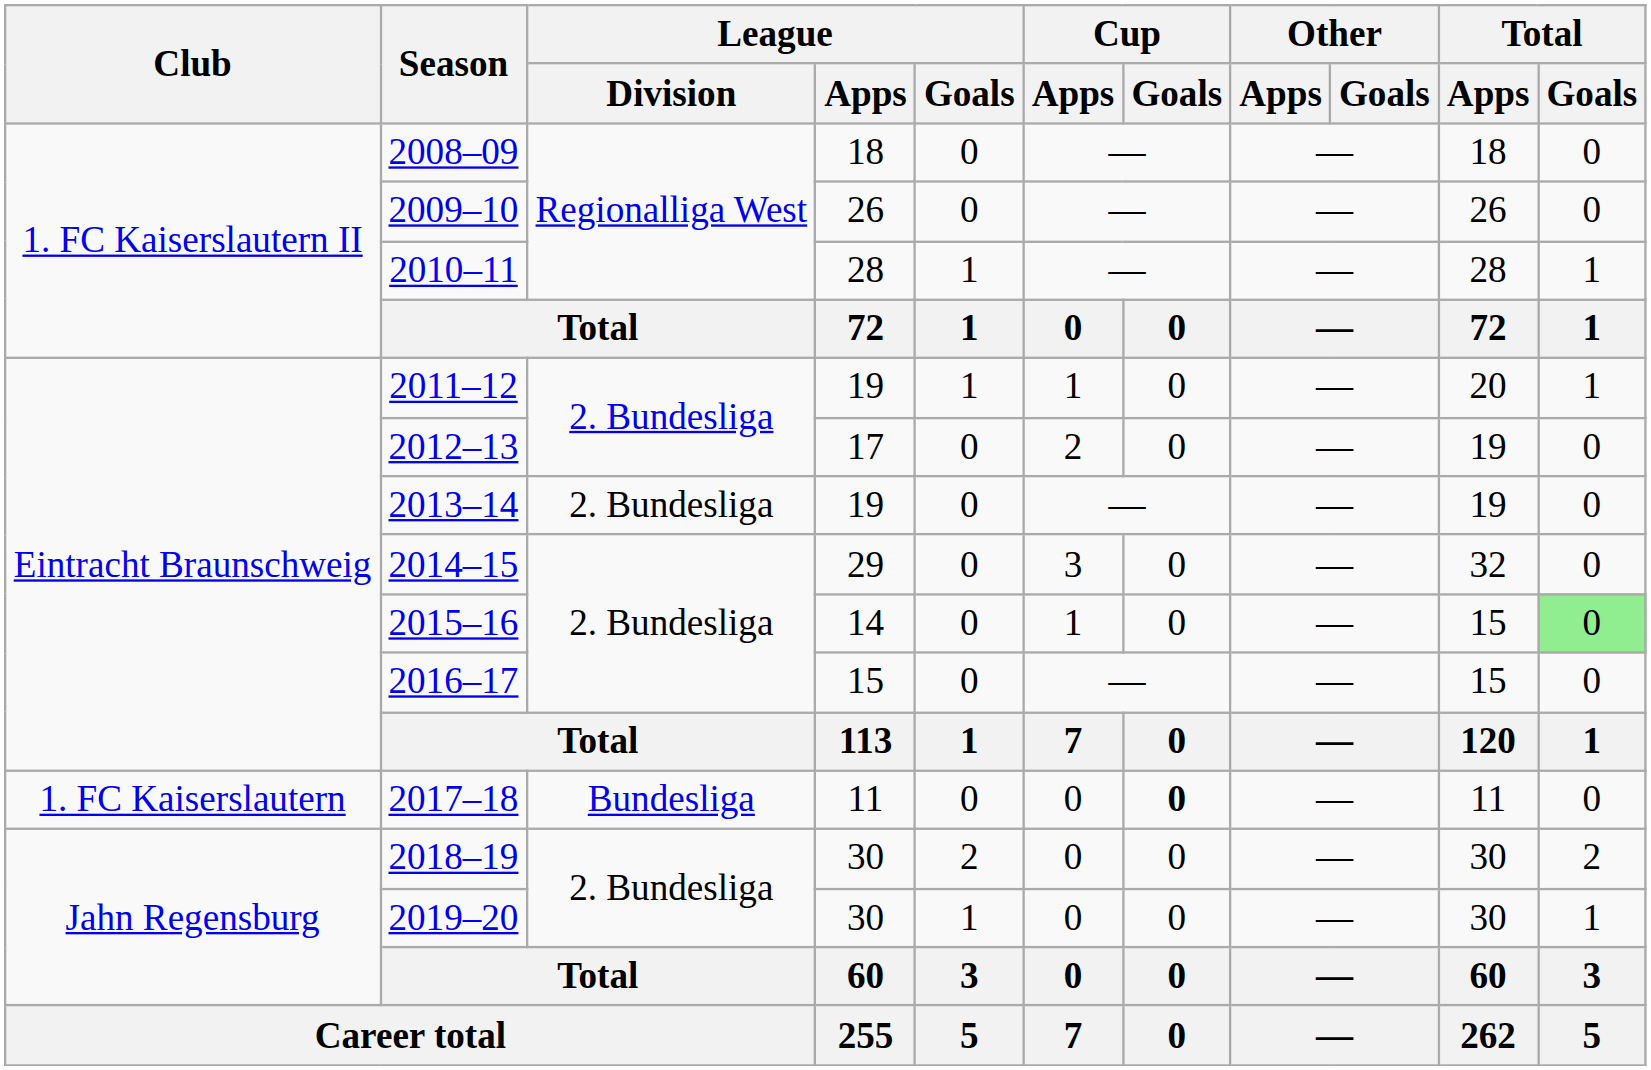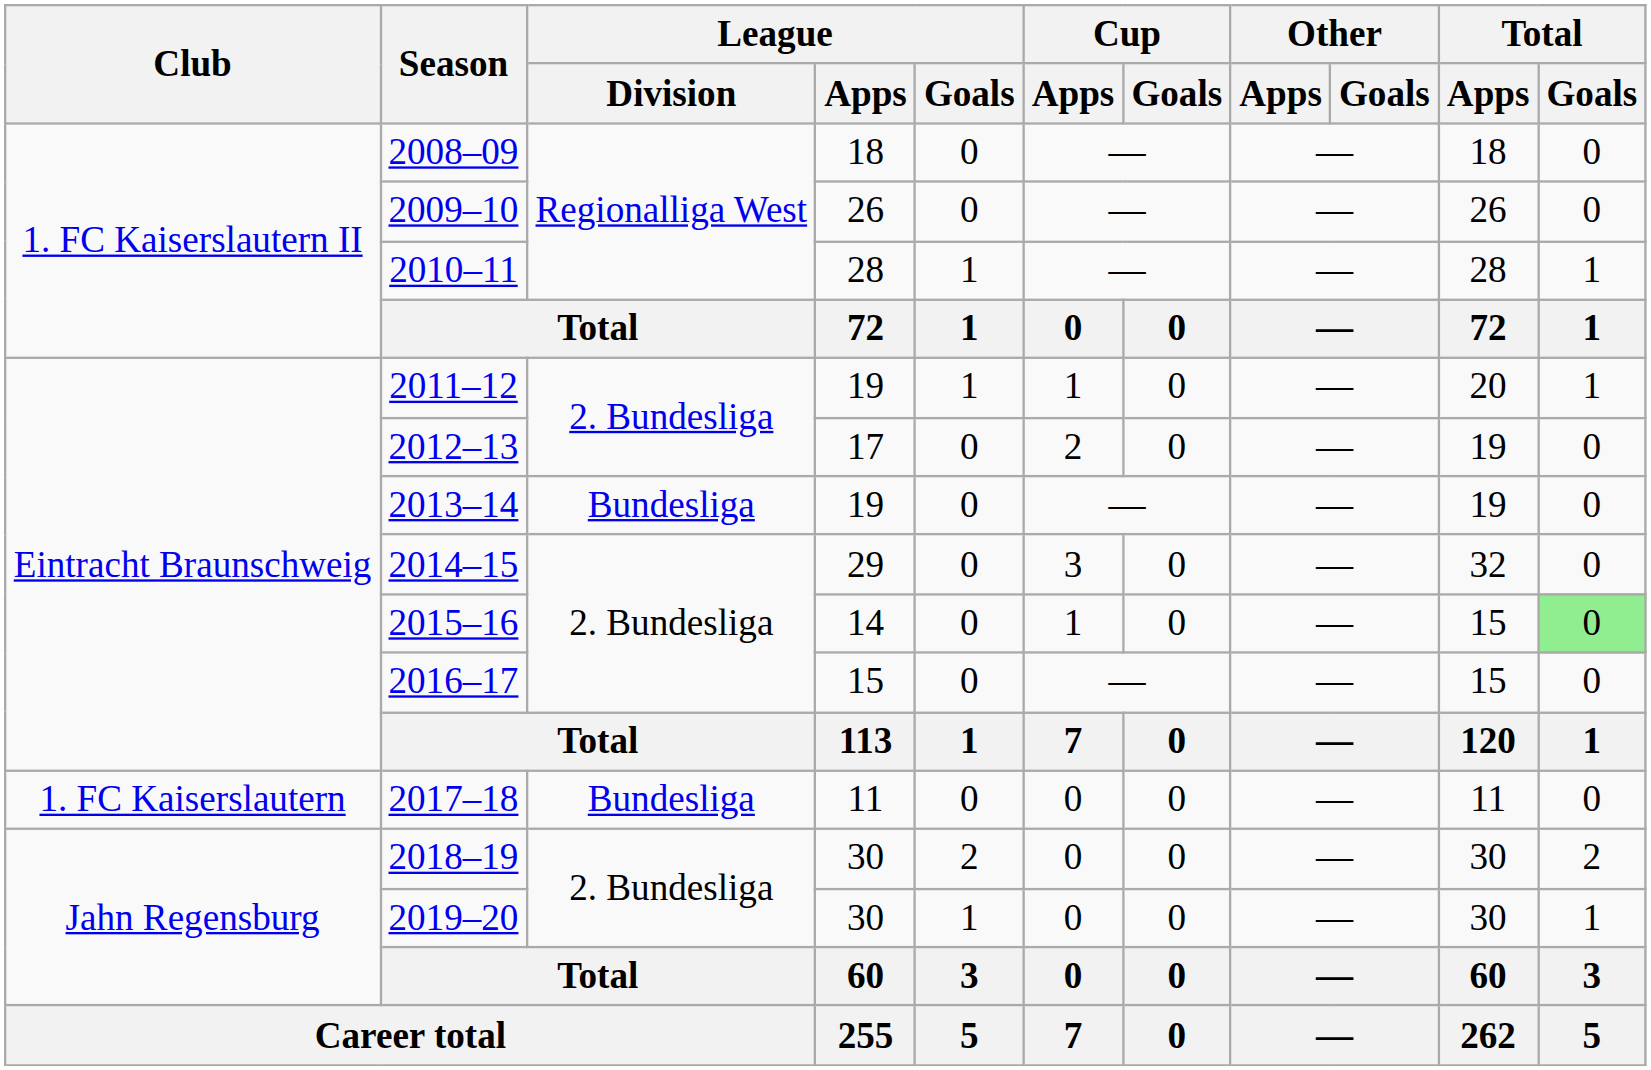 <table class="wikitable" style="text-align:center">
 <tr>
 <th rowspan="2">Club</th>
 <th rowspan="2">Season</th>
 <th colspan="3">League</th>
 <th colspan="2">Cup</th>
 <th colspan="2">Other</th>
 <th colspan="2">Total</th>
 </tr>
 <tr>
 <th>Division</th>
 <th>Apps</th>
 <th>Goals</th>
 <th>Apps</th>
 <th>Goals</th>
 <th>Apps</th>
 <th>Goals</th>
 <th>Apps</th>
 <th>Goals</th>
 </tr>
 <tr>
 <td rowspan="4"><a href='#'>1. FC Kaiserslautern II</a></td>
 <td><a href='#'>2008–09</a></td>
 <td rowspan="3"><a href='#'>Regionalliga West</a></td>
 <td>18</td>
 <td>0</td>
 <td colspan="2">—</td>
 <td colspan="2">—</td>
 <td>18</td>
 <td>0</td>
 </tr>
 <tr>
 <td><a href='#'>2009–10</a></td>
 <td>26</td>
 <td>0</td>
 <td colspan="2">—</td>
 <td colspan="2">—</td>
 <td>26</td>
 <td>0</td>
 </tr>
 <tr>
 <td><a href='#'>2010–11</a></td>
 <td>28</td>
 <td>1</td>
 <td colspan="2">—</td>
 <td colspan="2">—</td>
 <td>28</td>
 <td>1</td>
 </tr>
 <tr>
 <th colspan="2">Total</th>
 <th>72</th>
 <th>1</th>
 <th>0</th>
 <th>0</th>
 <th colspan="2">—</th>
 <th>72</th>
 <th>1</th>
 </tr>
 <tr>
 <td rowspan=7><a href='#'>Eintracht Braunschweig</a></td>
 <td><a href='#'>2011–12</a></td>
 <td rowspan="2"><a href='#'>2. Bundesliga</a></td>
 <td>19</td>
 <td>1</td>
 <td>1</td>
 <td>0</td>
 <td colspan="2">—</td>
 <td>20</td>
 <td>1</td>
 </tr>
 <tr>
 <td><a href='#'>2012–13</a></td>
 <td>17</td>
 <td>0</td>
 <td>2</td>
 <td>0</td>
 <td colspan="2">—</td>
 <td>19</td>
 <td>0</td>
 </tr>
 <tr>
 <td><a href='#'>2013–14</a></td>
-<td>2. Bundesliga</td>
+<td><a href='#'>Bundesliga</a></td>
 <td>19</td>
 <td>0</td>
 <td colspan="2">—</td>
 <td colspan="2">—</td>
 <td>19</td>
 <td>0</td>
 </tr>
 <tr>
 <td><a href='#'>2014–15</a></td>
 <td rowspan="3">2. Bundesliga</td>
 <td>29</td>
 <td>0</td>
 <td>3</td>
 <td>0</td>
 <td colspan="2">—</td>
 <td>32</td>
 <td>0</td>
 </tr>
 <tr>
 <td><a href='#'>2015–16</a></td>
 <td>14</td>
 <td>0</td>
 <td>1</td>
 <td>0</td>
 <td colspan="2">—</td>
 <td>15</td>
 <td style="background: lightgreen;">0</td>
 </tr>
 <tr>
 <td><a href='#'>2016–17</a></td>
 <td>15</td>
 <td>0</td>
 <td colspan="2">—</td>
 <td colspan="2">—</td>
 <td>15</td>
 <td>0</td>
 </tr>
 <tr>
 <th colspan="2">Total</th>
 <th>113</th>
 <th>1</th>
 <th>7</th>
 <th>0</th>
 <th colspan="2">—</th>
 <th>120</th>
 <th>1</th>
 </tr>
 <tr>
 <td><a href='#'>1. FC Kaiserslautern</a></td>
 <td><a href='#'>2017–18</a></td>
 <td><a href='#'>Bundesliga</a></td>
 <td>11</td>
 <td>0</td>
 <td>0</td>
-<td><strong>0</strong></td>
+<td>0</td>
 <td colspan="2">—</td>
 <td>11</td>
 <td>0</td>
 </tr>
 <tr>
 <td rowspan="3"><a href='#'>Jahn Regensburg</a></td>
 <td><a href='#'>2018–19</a></td>
 <td rowspan="2">2. Bundesliga</td>
 <td>30</td>
 <td>2</td>
 <td>0</td>
 <td>0</td>
 <td colspan="2">—</td>
 <td>30</td>
 <td>2</td>
 </tr>
 <tr>
 <td><a href='#'>2019–20</a></td>
 <td>30</td>
 <td>1</td>
 <td>0</td>
 <td>0</td>
 <td colspan="2">—</td>
 <td>30</td>
 <td>1</td>
 </tr>
 <tr>
 <th colspan="2">Total</th>
 <th>60</th>
 <th>3</th>
 <th>0</th>
 <th>0</th>
 <th colspan="2">—</th>
 <th>60</th>
 <th>3</th>
 </tr>
 <tr>
 <th colspan="3">Career total</th>
 <th>255</th>
 <th>5</th>
 <th>7</th>
 <th>0</th>
 <th colspan="2">—</th>
 <th>262</th>
 <th>5</th>
 </tr>
 </table>
